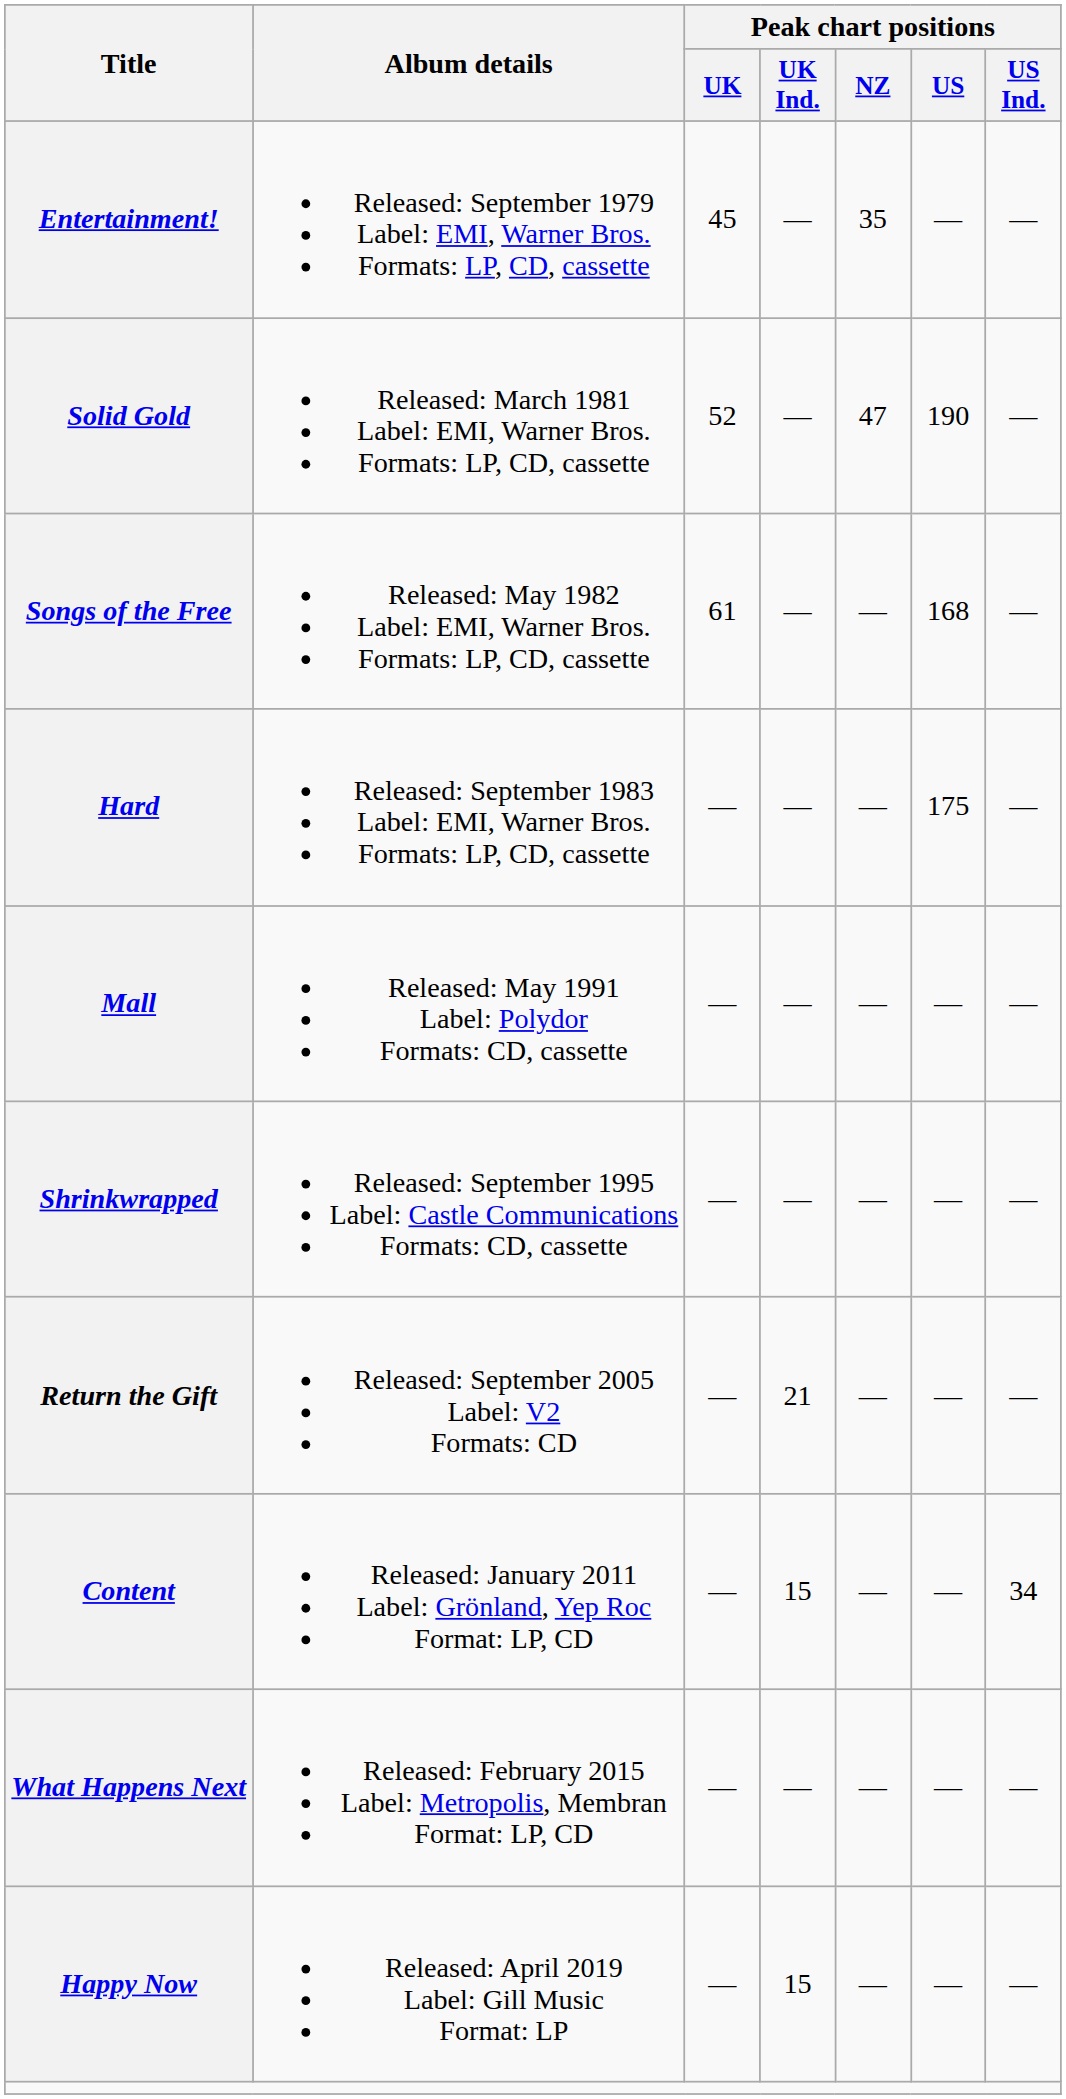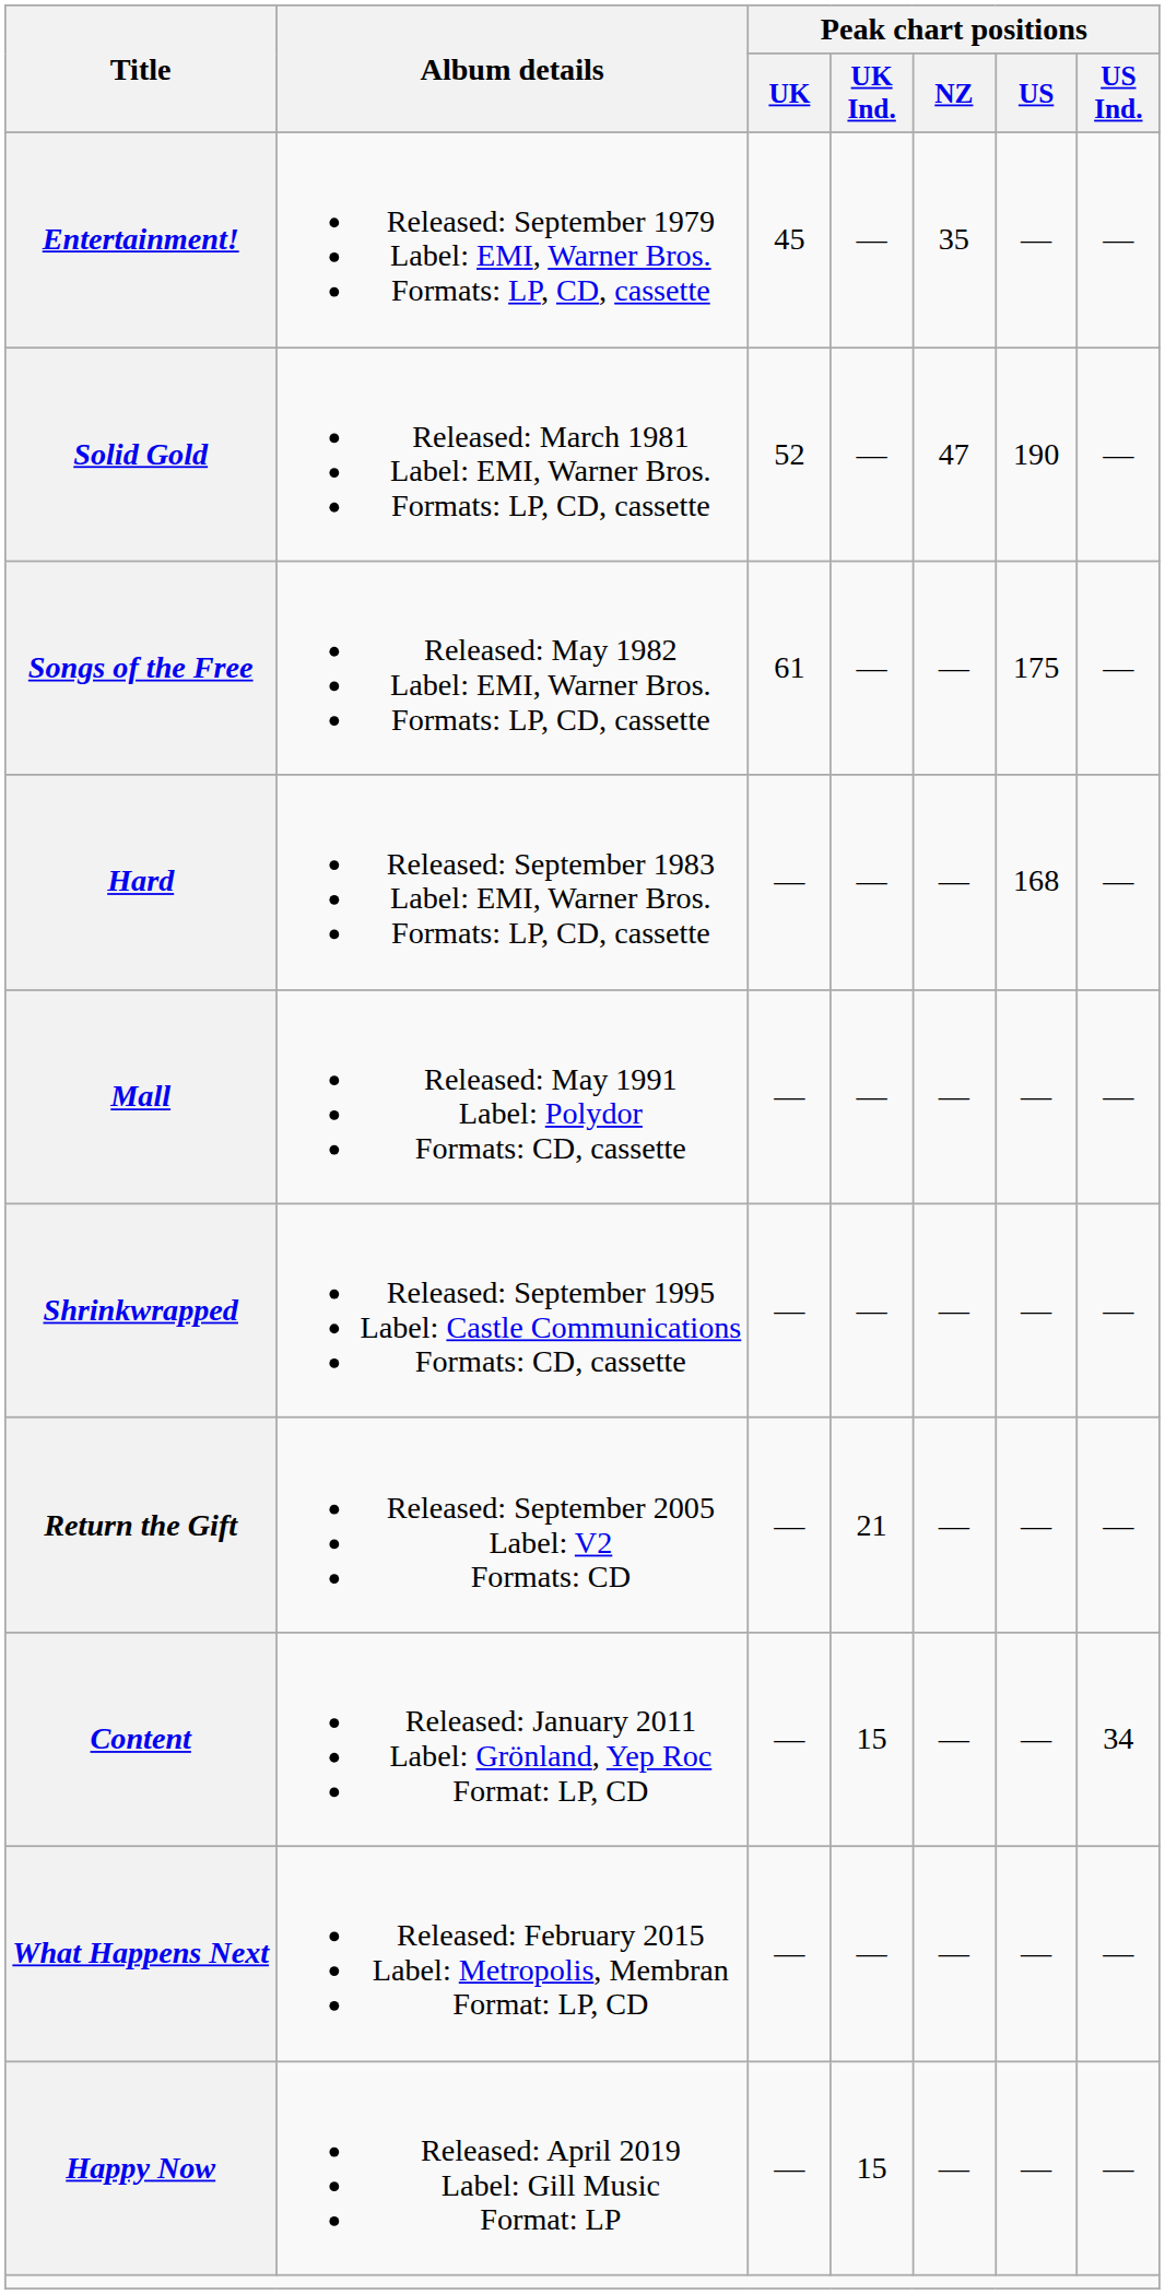 <table class="wikitable plainrowheaders" style="text-align:center;">
 <tr>
 <th rowspan="2" scope="col">Title</th>
 <th rowspan="2" scope="col">Album details</th>
 <th colspan="5">Peak chart positions</th>
 </tr>
 <tr>
 <th scope="col" style="width:2.5em;font-size:90%;"><a href='#'>UK</a><br></th>
 <th scope="col" style="width:2.5em;font-size:90%;"><a href='#'>UK<br>Ind.</a><br></th>
 <th scope="col" style="width:2.5em;font-size:90%;"><a href='#'>NZ</a><br></th>
 <th scope="col" style="width:2.5em;font-size:90%;"><a href='#'>US</a><br></th>
 <th scope="col" style="width:2.5em;font-size:90%;"><a href='#'>US<br>Ind.</a><br></th>
 </tr>
 <tr>
 <th scope="row"><em><a href='#'>Entertainment!</a></em></th>
 <td><br><ul><li>Released: September 1979</li><li>Label: <a href='#'>EMI</a>, <a href='#'>Warner Bros.</a></li><li>Formats: <a href='#'>LP</a>, <a href='#'>CD</a>, <a href='#'>cassette</a></li></ul></td>
 <td>45</td>
 <td>—</td>
 <td>35</td>
 <td>—</td>
 <td>—</td>
 </tr>
 <tr>
 <th scope="row"><em><a href='#'>Solid Gold</a></em></th>
 <td><br><ul><li>Released: March 1981</li><li>Label: EMI, Warner Bros.</li><li>Formats: LP, CD, cassette</li></ul></td>
 <td>52</td>
 <td>—</td>
 <td>47</td>
 <td>190</td>
 <td>—</td>
 </tr>
 <tr>
 <th scope="row"><em><a href='#'>Songs of the Free</a></em></th>
 <td><br><ul><li>Released: May 1982</li><li>Label: EMI, Warner Bros.</li><li>Formats: LP, CD, cassette</li></ul></td>
 <td>61</td>
 <td>—</td>
 <td>—</td>
-<td>168</td>
+<td>175</td>
 <td>—</td>
 </tr>
 <tr>
 <th scope="row"><em><a href='#'>Hard</a></em></th>
 <td><br><ul><li>Released: September 1983</li><li>Label: EMI, Warner Bros.</li><li>Formats: LP, CD, cassette</li></ul></td>
 <td>—</td>
 <td>—</td>
 <td>—</td>
-<td>175</td>
+<td>168</td>
 <td>—</td>
 </tr>
 <tr>
 <th scope="row"><em><a href='#'>Mall</a></em></th>
 <td><br><ul><li>Released: May 1991</li><li>Label: <a href='#'>Polydor</a></li><li>Formats: CD, cassette</li></ul></td>
 <td>—</td>
 <td>—</td>
 <td>—</td>
 <td>—</td>
 <td>—</td>
 </tr>
 <tr>
 <th scope="row"><em><a href='#'>Shrinkwrapped</a></em></th>
 <td><br><ul><li>Released: September 1995</li><li>Label: <a href='#'>Castle Communications</a></li><li>Formats: CD, cassette</li></ul></td>
 <td>—</td>
 <td>—</td>
 <td>—</td>
 <td>—</td>
 <td>—</td>
 </tr>
 <tr>
 <th scope="row"><em>Return the Gift</em></th>
 <td><br><ul><li>Released: September 2005</li><li>Label: <a href='#'>V2</a></li><li>Formats: CD</li></ul></td>
 <td>—</td>
 <td>21</td>
 <td>—</td>
 <td>—</td>
 <td>—</td>
 </tr>
 <tr>
 <th scope="row"><em><a href='#'>Content</a></em></th>
 <td><br><ul><li>Released: January 2011</li><li>Label: <a href='#'>Grönland</a>, <a href='#'>Yep Roc</a></li><li>Format: LP, CD</li></ul></td>
 <td>—</td>
 <td>15</td>
 <td>—</td>
 <td>—</td>
 <td>34</td>
 </tr>
 <tr>
 <th scope="row"><em><a href='#'>What Happens Next</a></em></th>
 <td><br><ul><li>Released: February 2015</li><li>Label: <a href='#'>Metropolis</a>, Membran</li><li>Format: LP, CD</li></ul></td>
 <td>—</td>
 <td>—</td>
 <td>—</td>
 <td>—</td>
 <td>—</td>
 </tr>
 <tr>
 <th scope="row"><em><a href='#'>Happy Now</a></em></th>
 <td><br><ul><li>Released: April 2019</li><li>Label: Gill Music</li><li>Format: LP</li></ul></td>
 <td>—</td>
 <td>15</td>
 <td>—</td>
 <td>—</td>
 <td>—</td>
 </tr>
 <tr>
 <td colspan="7"></td>
 </tr>
 </table>
